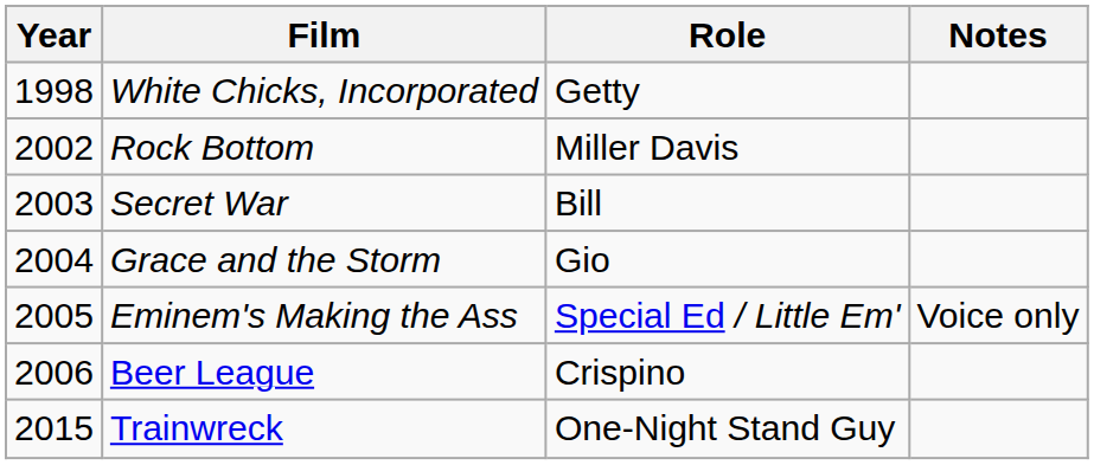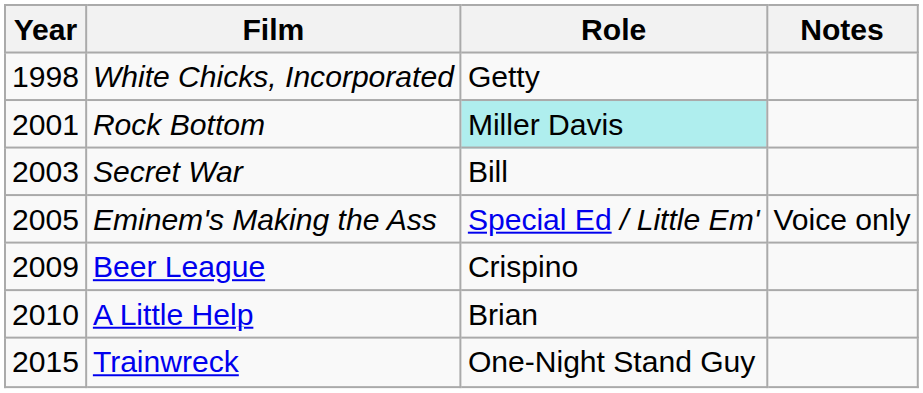 <table class="wikitable" style="font-size: 95%;">
 <tr>
 <th>Year</th>
 <th>Film</th>
 <th>Role</th>
 <th>Notes</th>
 </tr>
 <tr>
 <td rowspan="1">1998</td>
 <td><em>White Chicks, Incorporated</em></td>
 <td>Getty</td>
 <td></td>
 </tr>
 <tr>
-<td rowspan="1">2002</td>
+<td rowspan="1">2001</td>
 <td><em>Rock Bottom</em></td>
-<td>Miller Davis</td>
+<td style="background: paleturquoise;">Miller Davis</td>
 <td></td>
 </tr>
 <tr>
 <td rowspan="1">2003</td>
 <td><em>Secret War</em></td>
 <td>Bill</td>
 <td></td>
 </tr>
 <tr>
-<td rowspan="1">2004</td>
-<td><em>Grace and the Storm</em></td>
-<td>Gio</td>
-<td></td>
-</tr>
-<tr>
 <td rowspan="1">2005</td>
 <td><em>Eminem's Making the Ass</em></td>
 <td><a href='#'>Special Ed</a><em> / Little Em'</td>
 <td>Voice only</td>
 </tr>
 <tr>
-<td rowspan="1">2006</td>
+<td rowspan="1">2009</td>
 <td></em><a href='#'>Beer League</a><em></td>
 <td>Crispino</td>
+<td></td>
+</tr>
+<tr>
+<td rowspan="1">2010</td>
+<td></em><a href='#'>A Little Help</a><em></td>
+<td>Brian</td>
 <td></td>
 </tr>
 <tr>
 <td rowspan="1">2015</td>
 <td></em><a href='#'>Trainwreck</a><em></td>
 <td>One-Night Stand Guy</td>
 <td></td>
 </tr>
 </table>
